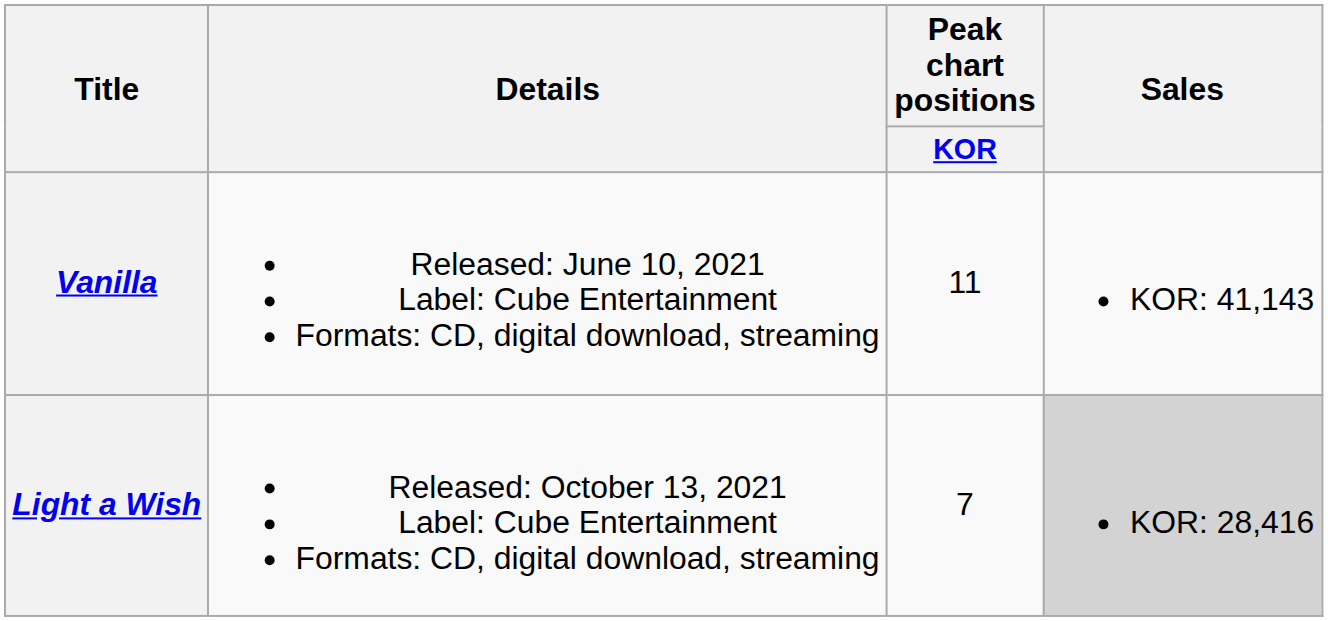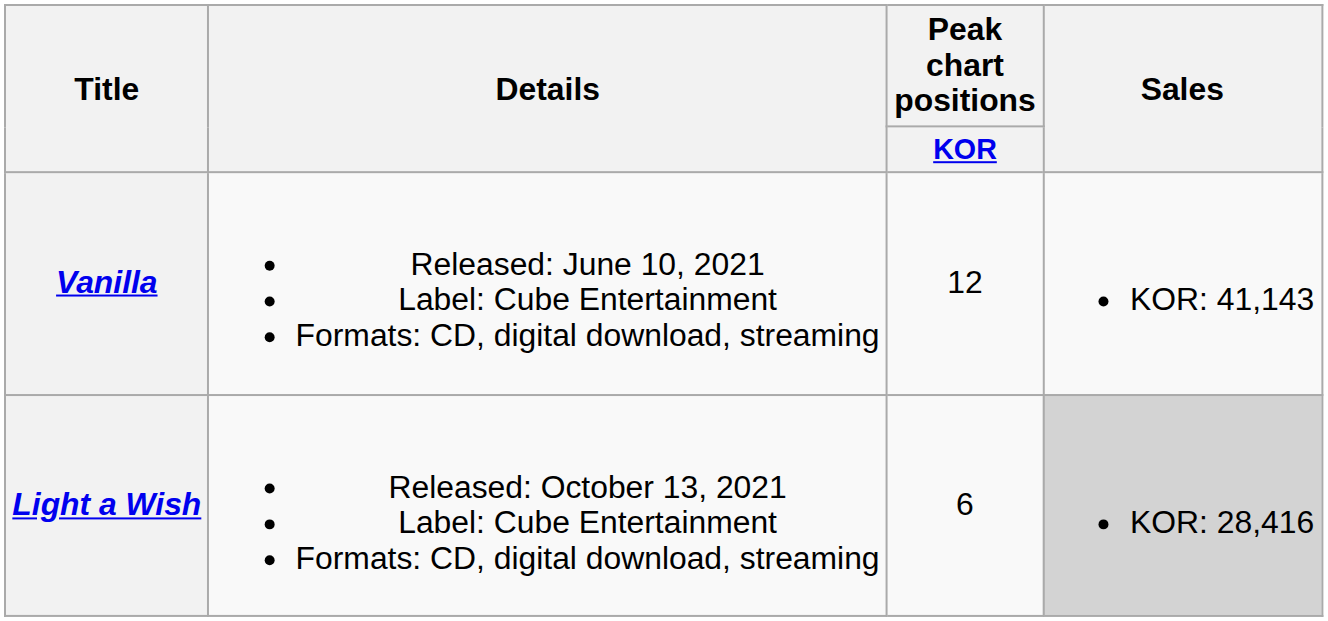 <table class="wikitable plainrowheaders" style="text-align:center">
 <tr>
 <th scope="col" rowspan="2">Title</th>
 <th scope="col" rowspan="2">Details</th>
 <th scope="col">Peak chart positions</th>
 <th scope="col" rowspan="2">Sales</th>
 </tr>
 <tr>
 <th scope="col" style="font-size:90%; width:2.5em"><a href='#'>KOR</a><br></th>
 </tr>
 <tr>
 <th scope="row"><em><a href='#'>Vanilla</a></em></th>
 <td><br><ul><li>Released: June 10, 2021</li><li>Label: Cube Entertainment</li><li>Formats: CD, digital download, streaming</li></ul></td>
-<td>11</td>
+<td>12</td>
 <td><br><ul><li>KOR: 41,143</li></ul></td>
 </tr>
 <tr>
 <th scope="row"><em><a href='#'>Light a Wish</a></em></th>
 <td><br><ul><li>Released: October 13, 2021</li><li>Label: Cube Entertainment</li><li>Formats: CD, digital download, streaming</li></ul></td>
-<td>7</td>
+<td>6</td>
 <td style="background: lightgrey;"><br><ul><li>KOR: 28,416</li></ul></td>
 </tr>
 </table>
